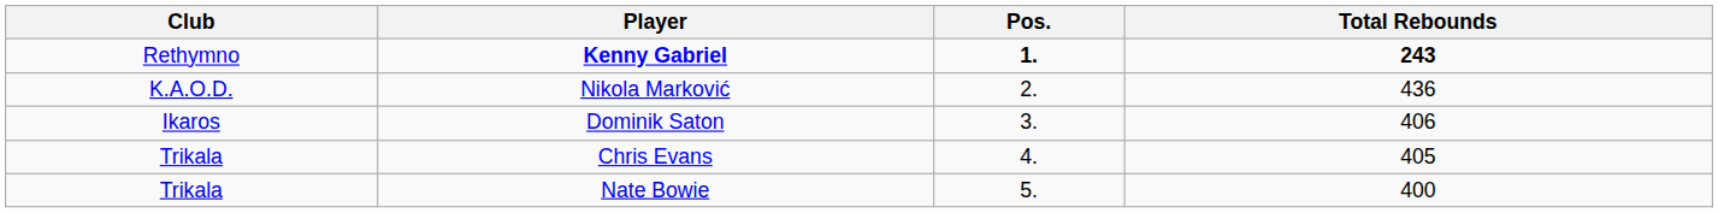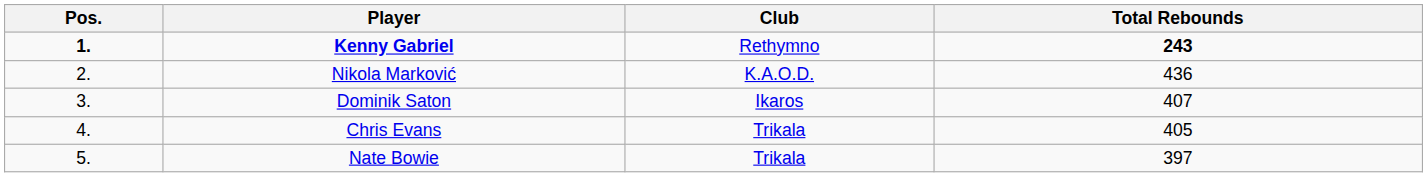 <table class="wikitable" style="text-align: center;" width="65%">
 <tr>
+<th>Pos.</th>
+<th>Player</th>
 <th>Club</th>
-<th>Player</th>
-<th>Pos.</th>
 <th>Total Rebounds</th>
 </tr>
 <tr>
+<td align="center"><strong>1.</strong></td>
+<td> <strong><a href='#'>Kenny Gabriel</a></strong></td>
 <td><a href='#'>Rethymno</a></td>
-<td> <strong><a href='#'>Kenny Gabriel</a></strong></td>
-<td align="center"><strong>1.</strong></td>
 <td align="center"><strong>243</strong></td>
 </tr>
 <tr>
+<td align="center">2.</td>
+<td> <a href='#'>Nikola Marković</a></td>
 <td><a href='#'>K.A.O.D.</a></td>
-<td> <a href='#'>Nikola Marković</a></td>
-<td align="center">2.</td>
 <td align="center">436</td>
 </tr>
 <tr>
+<td align="center">3.</td>
+<td> <a href='#'>Dominik Saton</a></td>
 <td><a href='#'>Ikaros</a></td>
-<td> <a href='#'>Dominik Saton</a></td>
-<td align="center">3.</td>
-<td align="center">406</td>
+<td align="center">407</td>
 </tr>
 <tr>
+<td align="center">4.</td>
+<td> <a href='#'>Chris Evans</a></td>
 <td><a href='#'>Trikala</a></td>
-<td> <a href='#'>Chris Evans</a></td>
-<td align="center">4.</td>
 <td align="center">405</td>
 </tr>
 <tr>
+<td align="center">5.</td>
+<td> <a href='#'>Nate Bowie</a></td>
 <td><a href='#'>Trikala</a></td>
-<td> <a href='#'>Nate Bowie</a></td>
-<td align="center">5.</td>
-<td align="center">400</td>
+<td align="center">397</td>
 </tr>
 </table>
